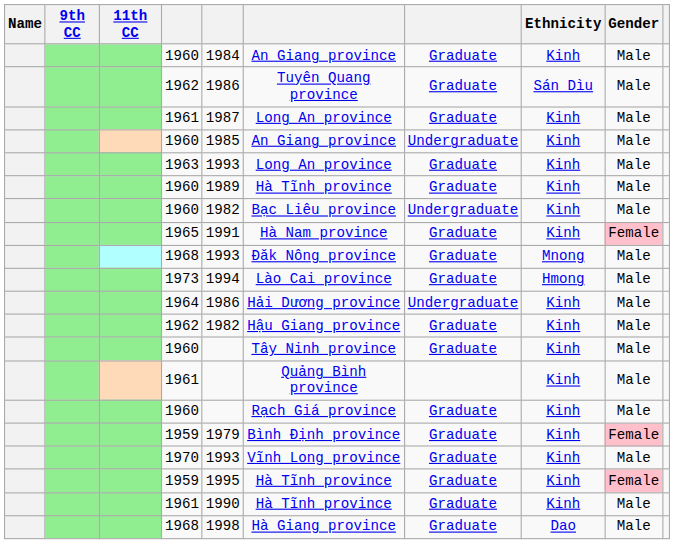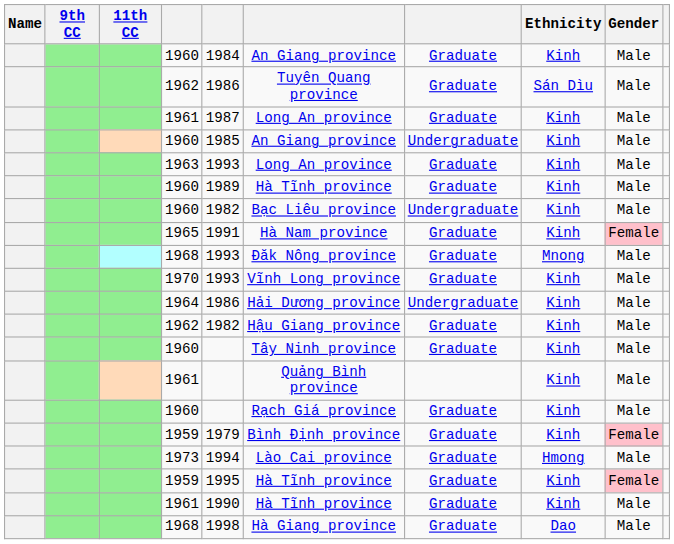 <table class="wikitable sortable" style=text-align:center>
 <tr>
 <th scope="col">Name</th>
 <th scope="col"><a href='#'>9th CC</a></th>
 <th scope="col"><a href='#'>11th CC</a></th>
 <th scope="col"></th>
 <th scope="col"></th>
 <th scope="col"></th>
 <th scope="col"></th>
 <th scope="col">Ethnicity</th>
 <th scope="col">Gender</th>
 <th scope="col" class="unsortable"></th>
 </tr>
 <tr>
 <th align="center" scope="row" style="font-weight:normal;"></th>
 <td bgcolor = LightGreen></td>
 <td bgcolor = LightGreen></td>
 <td>1960</td>
 <td>1984</td>
 <td><a href='#'>An Giang province</a></td>
 <td><a href='#'>Graduate</a></td>
 <td><a href='#'>Kinh</a></td>
 <td>Male</td>
 <td></td>
 </tr>
 <tr>
 <th align="center" scope="row" style="font-weight:normal;"></th>
 <td bgcolor = LightGreen></td>
 <td bgcolor = LightGreen></td>
 <td>1962</td>
 <td>1986</td>
 <td><a href='#'>Tuyên Quang province</a></td>
 <td><a href='#'>Graduate</a></td>
 <td><a href='#'>Sán Dìu</a></td>
 <td>Male</td>
 <td></td>
 </tr>
 <tr>
 <th align="center" scope="row" style="font-weight:normal;"></th>
 <td bgcolor = LightGreen></td>
 <td bgcolor = LightGreen></td>
 <td>1961</td>
 <td>1987</td>
 <td><a href='#'>Long An province</a></td>
 <td><a href='#'>Graduate</a></td>
 <td><a href='#'>Kinh</a></td>
 <td>Male</td>
 <td></td>
 </tr>
 <tr>
 <th align="center" scope="row" style="font-weight:normal;"></th>
 <td bgcolor = LightGreen></td>
 <td bgcolor = PeachPuff></td>
 <td>1960</td>
 <td>1985</td>
 <td><a href='#'>An Giang province</a></td>
 <td><a href='#'>Undergraduate</a></td>
 <td><a href='#'>Kinh</a></td>
 <td>Male</td>
 <td></td>
 </tr>
 <tr>
 <th align="center" scope="row" style="font-weight:normal;"></th>
 <td bgcolor = LightGreen></td>
 <td bgcolor = LightGreen></td>
 <td>1963</td>
 <td>1993</td>
 <td><a href='#'>Long An province</a></td>
 <td><a href='#'>Graduate</a></td>
 <td><a href='#'>Kinh</a></td>
 <td>Male</td>
 <td></td>
 </tr>
 <tr>
 <th align="center" scope="row" style="font-weight:normal;"></th>
 <td bgcolor = LightGreen></td>
 <td bgcolor = LightGreen></td>
 <td>1960</td>
 <td>1989</td>
 <td><a href='#'>Hà Tĩnh province</a></td>
 <td><a href='#'>Graduate</a></td>
 <td><a href='#'>Kinh</a></td>
 <td>Male</td>
 <td></td>
 </tr>
 <tr>
 <th align="center" scope="row" style="font-weight:normal;"></th>
 <td bgcolor = LightGreen></td>
 <td bgcolor = LightGreen></td>
 <td>1960</td>
 <td>1982</td>
 <td><a href='#'>Bạc Liêu province</a></td>
 <td><a href='#'>Undergraduate</a></td>
 <td><a href='#'>Kinh</a></td>
 <td>Male</td>
 <td></td>
 </tr>
 <tr>
 <th align="center" scope="row" style="font-weight:normal;"></th>
 <td bgcolor = LightGreen></td>
 <td bgcolor = LightGreen></td>
 <td>1965</td>
 <td>1991</td>
 <td><a href='#'>Hà Nam province</a></td>
 <td><a href='#'>Graduate</a></td>
 <td><a href='#'>Kinh</a></td>
 <td style="background: Pink">Female</td>
 <td></td>
 </tr>
 <tr>
 <th align="center" scope="row" style="font-weight:normal;"></th>
 <td bgcolor = LightGreen></td>
 <td bgcolor = #B2FFFF></td>
 <td>1968</td>
 <td>1993</td>
 <td><a href='#'>Đăk Nông province</a></td>
 <td><a href='#'>Graduate</a></td>
 <td><a href='#'>Mnong</a></td>
 <td>Male</td>
 <td></td>
 </tr>
 <tr>
 <th align="center" scope="row" style="font-weight:normal;"></th>
 <td bgcolor = LightGreen></td>
 <td bgcolor = LightGreen></td>
-<td>1973</td>
-<td>1994</td>
-<td><a href='#'>Lào Cai province</a></td>
+<td>1970</td>
+<td>1993</td>
+<td><a href='#'>Vĩnh Long province</a></td>
 <td><a href='#'>Graduate</a></td>
-<td><a href='#'>Hmong</a></td>
+<td><a href='#'>Kinh</a></td>
 <td>Male</td>
 <td></td>
 </tr>
 <tr>
 <th align="center" scope="row" style="font-weight:normal;"></th>
 <td bgcolor = LightGreen></td>
 <td bgcolor = LightGreen></td>
 <td>1964</td>
 <td>1986</td>
 <td><a href='#'>Hải Dương province</a></td>
 <td><a href='#'>Undergraduate</a></td>
 <td><a href='#'>Kinh</a></td>
 <td>Male</td>
 <td></td>
 </tr>
 <tr>
 <th align="center" scope="row" style="font-weight:normal;"></th>
 <td bgcolor = LightGreen></td>
 <td bgcolor = LightGreen></td>
 <td>1962</td>
 <td>1982</td>
 <td><a href='#'>Hậu Giang province</a></td>
 <td><a href='#'>Graduate</a></td>
 <td><a href='#'>Kinh</a></td>
 <td>Male</td>
 <td></td>
 </tr>
 <tr>
 <th align="center" scope="row" style="font-weight:normal;"></th>
 <td bgcolor = LightGreen></td>
 <td bgcolor = LightGreen></td>
 <td>1960</td>
 <td></td>
 <td><a href='#'>Tây Ninh province</a></td>
 <td><a href='#'>Graduate</a></td>
 <td><a href='#'>Kinh</a></td>
 <td>Male</td>
 <td></td>
 </tr>
 <tr>
 <th align="center" scope="row" style="font-weight:normal;"></th>
 <td bgcolor = LightGreen></td>
 <td bgcolor = PeachPuff></td>
 <td>1961</td>
 <td></td>
 <td><a href='#'>Quảng Bình province</a></td>
 <td></td>
 <td><a href='#'>Kinh</a></td>
 <td>Male</td>
 <td></td>
 </tr>
 <tr>
 <th align="center" scope="row" style="font-weight:normal;"></th>
 <td bgcolor = LightGreen></td>
 <td bgcolor = LightGreen></td>
 <td>1960</td>
 <td></td>
 <td><a href='#'>Rạch Giá province</a></td>
 <td><a href='#'>Graduate</a></td>
 <td><a href='#'>Kinh</a></td>
 <td>Male</td>
 <td></td>
 </tr>
 <tr>
 <th align="center" scope="row" style="font-weight:normal;"></th>
 <td bgcolor = LightGreen></td>
 <td bgcolor = LightGreen></td>
 <td>1959</td>
 <td>1979</td>
 <td><a href='#'>Bình Định province</a></td>
 <td><a href='#'>Graduate</a></td>
 <td><a href='#'>Kinh</a></td>
 <td style="background: Pink">Female</td>
 <td></td>
 </tr>
 <tr>
 <th align="center" scope="row" style="font-weight:normal;"></th>
 <td bgcolor = LightGreen></td>
 <td bgcolor = LightGreen></td>
-<td>1970</td>
-<td>1993</td>
-<td><a href='#'>Vĩnh Long province</a></td>
+<td>1973</td>
+<td>1994</td>
+<td><a href='#'>Lào Cai province</a></td>
 <td><a href='#'>Graduate</a></td>
-<td><a href='#'>Kinh</a></td>
+<td><a href='#'>Hmong</a></td>
 <td>Male</td>
 <td></td>
 </tr>
 <tr>
 <th align="center" scope="row" style="font-weight:normal;"></th>
 <td bgcolor = LightGreen></td>
 <td bgcolor = LightGreen></td>
 <td>1959</td>
 <td>1995</td>
 <td><a href='#'>Hà Tĩnh province</a></td>
 <td><a href='#'>Graduate</a></td>
 <td><a href='#'>Kinh</a></td>
 <td style="background: Pink">Female</td>
 <td></td>
 </tr>
 <tr>
 <th align="center" scope="row" style="font-weight:normal;"></th>
 <td bgcolor = LightGreen></td>
 <td bgcolor = LightGreen></td>
 <td>1961</td>
 <td>1990</td>
 <td><a href='#'>Hà Tĩnh province</a></td>
 <td><a href='#'>Graduate</a></td>
 <td><a href='#'>Kinh</a></td>
 <td>Male</td>
 <td></td>
 </tr>
 <tr>
 <th align="center" scope="row" style="font-weight:normal;"></th>
 <td bgcolor = LightGreen></td>
 <td bgcolor = LightGreen></td>
 <td>1968</td>
 <td>1998</td>
 <td><a href='#'>Hà Giang province</a></td>
 <td><a href='#'>Graduate</a></td>
 <td><a href='#'>Dao</a></td>
 <td>Male</td>
 <td></td>
 </tr>
 </table>
